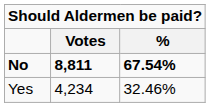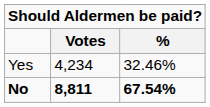 <table class="wikitable">
 <tr>
 <td colspan="3"><strong>Should Aldermen be paid?</strong></td>
 </tr>
 <tr>
 <td></td>
 <th>Votes</th>
 <th>%</th>
 </tr>
 <tr>
+<td>Yes</td>
+<td>4,234</td>
+<td>32.46%</td>
+</tr>
+<tr>
 <td><strong>No</strong></td>
 <td><strong>8,811</strong></td>
 <td><strong>67.54%</strong></td>
 </tr>
-<tr>
-<td>Yes</td>
-<td>4,234</td>
-<td>32.46%</td>
-</tr>
 </table>
